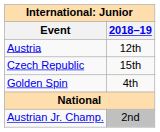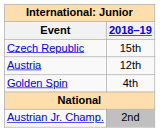 <table class="wikitable" style="text-align:center">
 <tr>
 <th colspan="2" style="background-color: #ffdead; " align="center">International: Junior</th>
 </tr>
 <tr>
 <th>Event</th>
 <th><a href='#'>2018–19</a></th>
 </tr>
 <tr>
+<td align=left> <a href='#'>Czech Republic</a></td>
+<td>15th</td>
+</tr>
+<tr>
 <td align=left> <a href='#'>Austria</a></td>
 <td>12th</td>
-</tr>
-<tr>
-<td align=left> <a href='#'>Czech Republic</a></td>
-<td>15th</td>
 </tr>
 <tr>
 <td align=left><a href='#'>Golden Spin</a></td>
 <td>4th</td>
 </tr>
 <tr>
 <th colspan="2" style="background-color: #ffdead; " align="center">National</th>
 </tr>
 <tr>
 <td align=left><a href='#'>Austrian Jr. Champ.</a></td>
 <td bgcolor=silver>2nd</td>
 </tr>
 </table>
